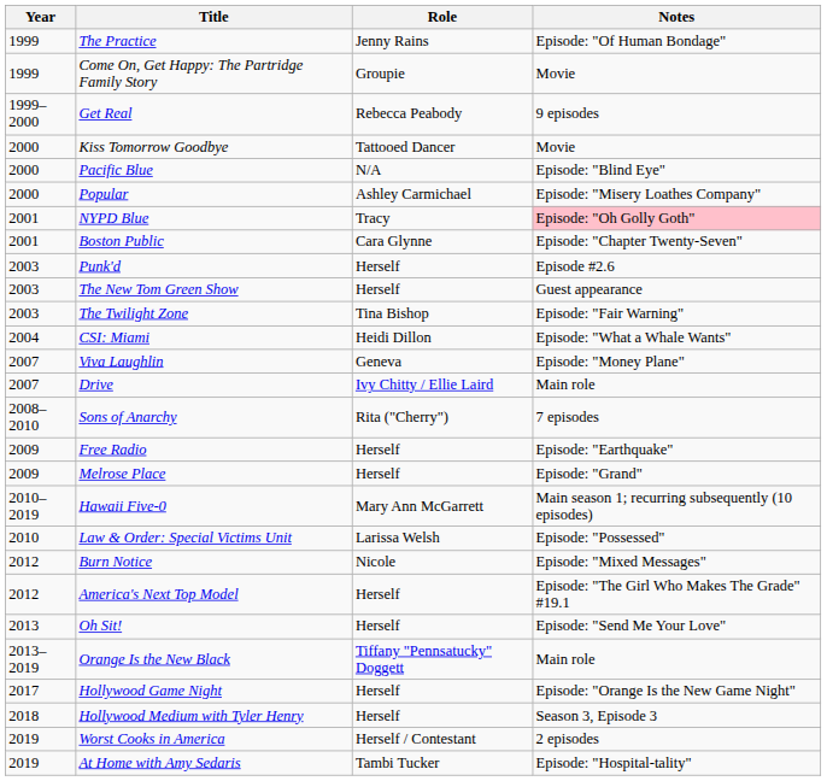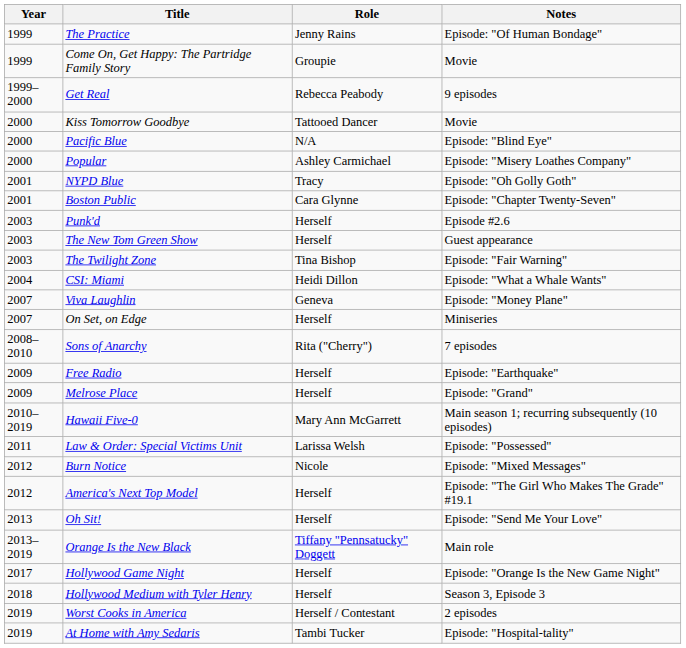 <table class="wikitable sortable">
 <tr>
 <th>Year</th>
 <th>Title</th>
 <th>Role</th>
 <th class="unsortable">Notes</th>
 </tr>
 <tr>
 <td>1999</td>
 <td><em><a href='#'>The Practice</a></em></td>
 <td>Jenny Rains</td>
 <td>Episode: "Of Human Bondage"</td>
 </tr>
 <tr>
 <td>1999</td>
 <td><em>Come On, Get Happy: The Partridge Family Story</em></td>
 <td>Groupie</td>
 <td>Movie</td>
 </tr>
 <tr>
 <td>1999–2000</td>
 <td><em><a href='#'>Get Real</a></em></td>
 <td>Rebecca Peabody</td>
 <td>9 episodes</td>
 </tr>
 <tr>
 <td>2000</td>
 <td><em>Kiss Tomorrow Goodbye</em></td>
 <td>Tattooed Dancer</td>
 <td>Movie</td>
 </tr>
 <tr>
 <td>2000</td>
 <td><em><a href='#'>Pacific Blue</a></em></td>
 <td>N/A</td>
 <td>Episode: "Blind Eye"</td>
 </tr>
 <tr>
 <td>2000</td>
 <td><em><a href='#'>Popular</a></em></td>
 <td>Ashley Carmichael</td>
 <td>Episode: "Misery Loathes Company"</td>
 </tr>
 <tr>
 <td>2001</td>
 <td><em><a href='#'>NYPD Blue</a></em></td>
 <td>Tracy</td>
-<td style="background: pink;">Episode: "Oh Golly Goth"</td>
+<td>Episode: "Oh Golly Goth"</td>
 </tr>
 <tr>
 <td>2001</td>
 <td><em><a href='#'>Boston Public</a></em></td>
 <td>Cara Glynne</td>
 <td>Episode: "Chapter Twenty-Seven"</td>
 </tr>
 <tr>
 <td>2003</td>
 <td><em><a href='#'>Punk'd</a></em></td>
 <td>Herself</td>
 <td>Episode #2.6</td>
 </tr>
 <tr>
 <td>2003</td>
 <td><em><a href='#'>The New Tom Green Show</a></em></td>
 <td>Herself</td>
 <td>Guest appearance</td>
 </tr>
 <tr>
 <td>2003</td>
 <td><em><a href='#'>The Twilight Zone</a></em></td>
 <td>Tina Bishop</td>
 <td>Episode: "Fair Warning"</td>
 </tr>
 <tr>
 <td>2004</td>
 <td><em><a href='#'>CSI: Miami</a></em></td>
 <td>Heidi Dillon</td>
 <td>Episode: "What a Whale Wants"</td>
 </tr>
 <tr>
 <td>2007</td>
 <td><em><a href='#'>Viva Laughlin</a></em></td>
 <td>Geneva</td>
 <td>Episode: "Money Plane"</td>
 </tr>
 <tr>
 <td>2007</td>
-<td><em><a href='#'>Drive</a></em></td>
-<td><a href='#'>Ivy Chitty / Ellie Laird</a></td>
-<td>Main role</td>
+<td><em>On Set, on Edge</em></td>
+<td>Herself</td>
+<td>Miniseries</td>
 </tr>
 <tr>
 <td>2008–2010</td>
 <td><em><a href='#'>Sons of Anarchy</a></em></td>
 <td>Rita ("Cherry")</td>
 <td>7 episodes</td>
 </tr>
 <tr>
 <td>2009</td>
 <td><em><a href='#'>Free Radio</a></em></td>
 <td>Herself</td>
 <td>Episode: "Earthquake"</td>
 </tr>
 <tr>
 <td>2009</td>
 <td><em><a href='#'>Melrose Place</a></em></td>
 <td>Herself</td>
 <td>Episode: "Grand"</td>
 </tr>
 <tr>
 <td>2010–2019</td>
 <td><em><a href='#'>Hawaii Five-0</a></em></td>
 <td>Mary Ann McGarrett</td>
 <td>Main season 1; recurring subsequently (10 episodes)</td>
 </tr>
 <tr>
-<td>2010</td>
+<td>2011</td>
 <td><em><a href='#'>Law & Order: Special Victims Unit</a></em></td>
 <td>Larissa Welsh</td>
 <td>Episode: "Possessed"</td>
 </tr>
 <tr>
 <td>2012</td>
 <td><em><a href='#'>Burn Notice</a></em></td>
 <td>Nicole</td>
 <td>Episode: "Mixed Messages"</td>
 </tr>
 <tr>
 <td>2012</td>
 <td><em><a href='#'>America's Next Top Model</a></em></td>
 <td>Herself</td>
 <td>Episode: "The Girl Who Makes The Grade" #19.1</td>
 </tr>
 <tr>
 <td>2013</td>
 <td><em><a href='#'>Oh Sit!</a></em></td>
 <td>Herself</td>
 <td>Episode: "Send Me Your Love"</td>
 </tr>
 <tr>
 <td>2013–2019</td>
 <td><em><a href='#'>Orange Is the New Black</a></em></td>
 <td><a href='#'>Tiffany "Pennsatucky" Doggett</a></td>
 <td>Main role</td>
 </tr>
 <tr>
 <td>2017</td>
 <td><em><a href='#'>Hollywood Game Night</a></em></td>
 <td>Herself</td>
 <td>Episode: "Orange Is the New Game Night"</td>
 </tr>
 <tr>
 <td>2018</td>
 <td><em><a href='#'>Hollywood Medium with Tyler Henry</a></em></td>
 <td>Herself</td>
 <td>Season 3, Episode 3</td>
 </tr>
 <tr>
 <td>2019</td>
 <td><em><a href='#'>Worst Cooks in America</a></em></td>
 <td>Herself / Contestant</td>
 <td>2 episodes</td>
 </tr>
 <tr>
 <td>2019</td>
 <td><em><a href='#'>At Home with Amy Sedaris</a></em></td>
 <td>Tambi Tucker</td>
 <td>Episode: "Hospital-tality"</td>
 </tr>
 </table>
